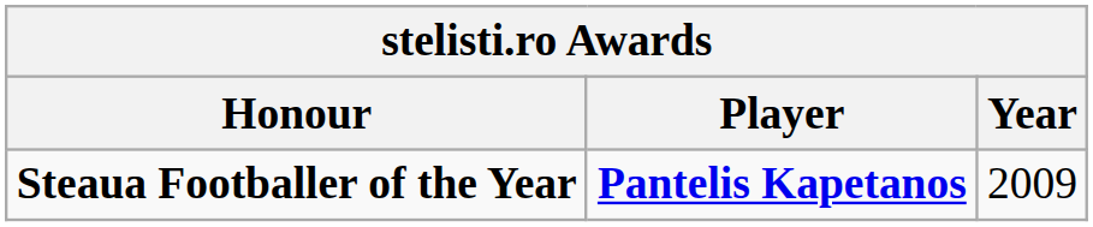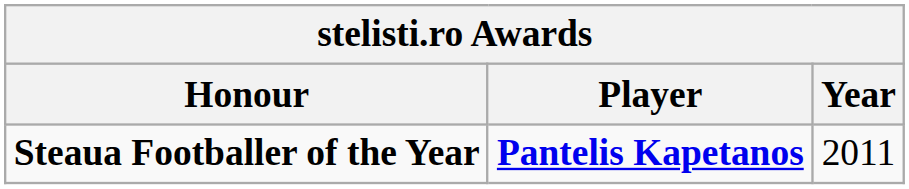 <table class="wikitable" align=center>
 <tr>
 <th Colspan=3>stelisti.ro Awards</th>
 </tr>
 <tr>
 <th Align=Left>Honour</th>
 <th Align=Left>Player</th>
 <th Align=Left>Year</th>
 </tr>
 <tr>
 <td valign="top" Rowspan=1 Align=left><strong>Steaua Footballer of the Year</strong></td>
 <td><strong><a href='#'>Pantelis Kapetanos</a></strong></td>
-<td class="wikitable" align=center>2009</td>
+<td class="wikitable" align=center>2011</td>
 </tr>
 </table>
